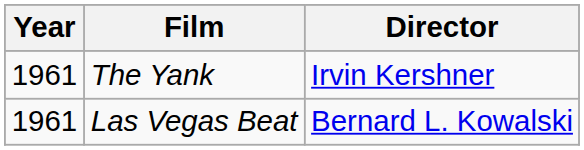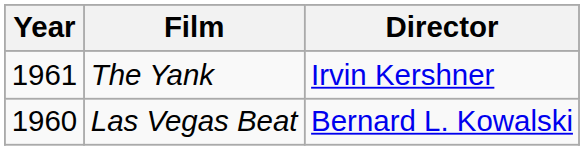 <table class="wikitable">
 <tr>
 <th>Year</th>
 <th>Film</th>
 <th>Director</th>
 </tr>
 <tr>
 <td>1961</td>
 <td><em>The Yank</em></td>
 <td><a href='#'>Irvin Kershner</a></td>
 </tr>
 <tr>
-<td>1961</td>
+<td>1960</td>
 <td><em>Las Vegas Beat</em></td>
 <td><a href='#'>Bernard L. Kowalski</a></td>
 </tr>
 </table>
